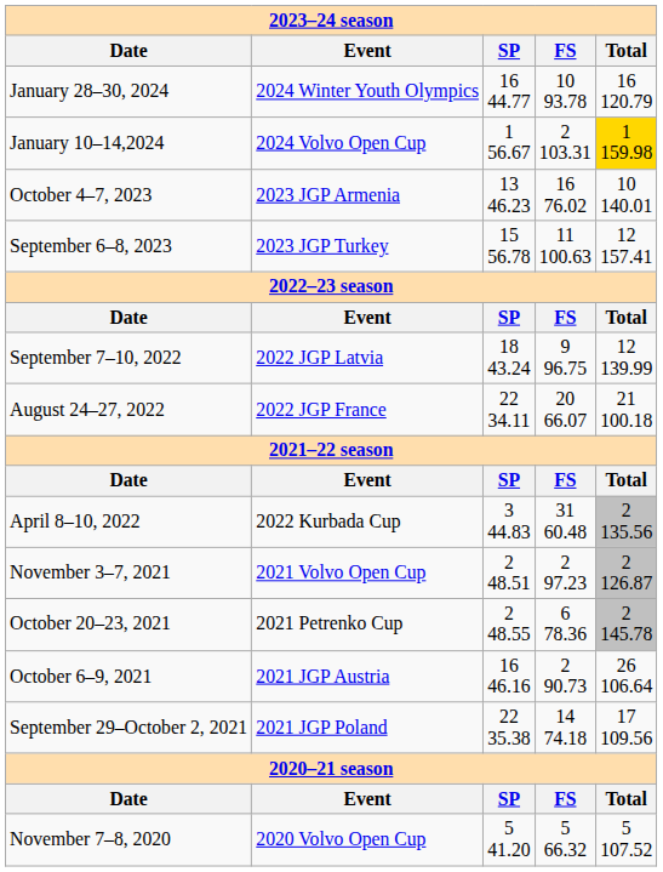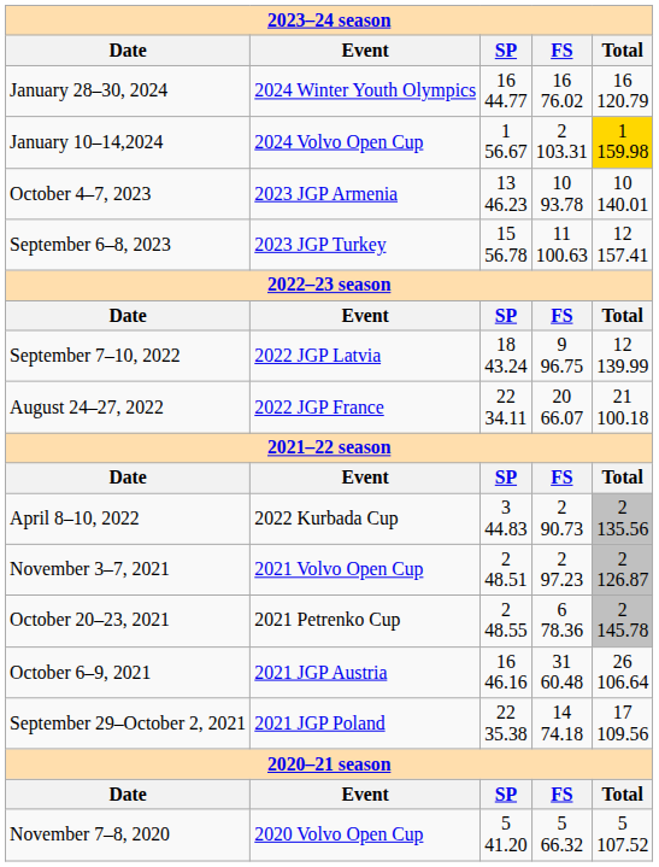 <table class="wikitable">
 <tr>
 <th colspan="6" style="background: #ffdead; text-align:center;"><strong><a href='#'>2023–24 season</a></strong></th>
 </tr>
 <tr>
 <th>Date</th>
 <th>Event</th>
 <th><a href='#'>SP</a></th>
 <th><a href='#'>FS</a></th>
 <th>Total</th>
 </tr>
 <tr>
 <td>January 28–30, 2024</td>
 <td><a href='#'>2024 Winter Youth Olympics</a></td>
 <td align=center>16 <br> 44.77</td>
-<td align=center>10 <br> 93.78</td>
+<td align=center>16 <br> 76.02</td>
 <td align=center>16 <br> 120.79</td>
 </tr>
 <tr>
 <td>January 10–14,2024</td>
 <td><a href='#'> 2024 Volvo Open Cup</a></td>
 <td align=center>1 <br> 56.67</td>
 <td align=center>2 <br> 103.31</td>
 <td align=center bgcolor=gold>1 <br> 159.98</td>
 </tr>
 <tr>
 <td>October 4–7, 2023</td>
 <td><a href='#'>2023 JGP Armenia</a></td>
 <td align=center>13 <br> 46.23</td>
-<td align=center>16 <br> 76.02</td>
+<td align=center>10 <br> 93.78</td>
 <td align=center>10 <br> 140.01</td>
 </tr>
 <tr>
 <td>September 6–8, 2023</td>
 <td><a href='#'>2023 JGP Turkey</a></td>
 <td align=center>15 <br> 56.78</td>
 <td align=center>11 <br> 100.63</td>
 <td align=center>12 <br> 157.41</td>
 </tr>
 <tr>
 <th colspan="6" style="background: #ffdead; text-align:center;"><strong><a href='#'>2022–23 season</a></strong></th>
 </tr>
 <tr>
 <th>Date</th>
 <th>Event</th>
 <th><a href='#'>SP</a></th>
 <th><a href='#'>FS</a></th>
 <th>Total</th>
 </tr>
 <tr>
 <td>September 7–10, 2022</td>
 <td><a href='#'>2022 JGP Latvia</a></td>
 <td align=center>18 <br> 43.24</td>
 <td align=center>9 <br> 96.75</td>
 <td align=center>12 <br> 139.99</td>
 </tr>
 <tr>
 <td>August 24–27, 2022</td>
 <td><a href='#'>2022 JGP France</a></td>
 <td align=center>22 <br> 34.11</td>
 <td align=center>20 <br> 66.07</td>
 <td align=center>21 <br> 100.18</td>
 </tr>
 <tr>
 <th colspan="6" style="background: #ffdead; text-align:center;"><strong><a href='#'>2021–22 season</a></strong></th>
 </tr>
 <tr>
 <th>Date</th>
 <th>Event</th>
 <th><a href='#'>SP</a></th>
 <th><a href='#'>FS</a></th>
 <th>Total</th>
 </tr>
 <tr>
 <td>April 8–10, 2022</td>
 <td>2022 Kurbada Cup</td>
 <td align=center>3 <br> 44.83</td>
-<td align=center>31 <br> 60.48</td>
+<td align=center>2 <br> 90.73</td>
 <td align=center bgcolor=silver>2 <br> 135.56</td>
 </tr>
 <tr>
 <td>November 3–7, 2021</td>
 <td><a href='#'>2021 Volvo Open Cup</a></td>
 <td align=center>2 <br> 48.51</td>
 <td align=center>2 <br> 97.23</td>
 <td align=center bgcolor=silver>2 <br> 126.87</td>
 </tr>
 <tr>
 <td>October 20–23, 2021</td>
 <td>2021 Petrenko Cup</td>
 <td align=center>2 <br> 48.55</td>
 <td align=center>6 <br> 78.36</td>
 <td align=center bgcolor=silver>2 <br> 145.78</td>
 </tr>
 <tr>
 <td>October 6–9, 2021</td>
 <td><a href='#'>2021 JGP Austria</a></td>
 <td align=center>16 <br> 46.16</td>
-<td align=center>2 <br> 90.73</td>
+<td align=center>31 <br> 60.48</td>
 <td align=center>26 <br> 106.64</td>
 </tr>
 <tr>
 <td>September 29–October 2, 2021</td>
 <td><a href='#'>2021 JGP Poland</a></td>
 <td align=center>22 <br> 35.38</td>
 <td align=center>14 <br> 74.18</td>
 <td align=center>17 <br> 109.56</td>
 </tr>
 <tr>
 <th colspan="6" style="background: #ffdead; text-align:center;"><strong><a href='#'>2020–21 season</a></strong></th>
 </tr>
 <tr>
 <th>Date</th>
 <th>Event</th>
 <th><a href='#'>SP</a></th>
 <th><a href='#'>FS</a></th>
 <th>Total</th>
 </tr>
 <tr>
 <td>November 7–8, 2020</td>
 <td><a href='#'>2020 Volvo Open Cup</a></td>
 <td align=center>5 <br> 41.20</td>
 <td align=center>5 <br> 66.32</td>
 <td align=center>5 <br> 107.52</td>
 </tr>
 </table>
